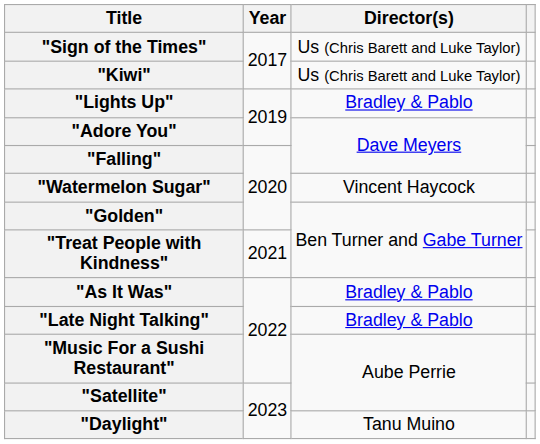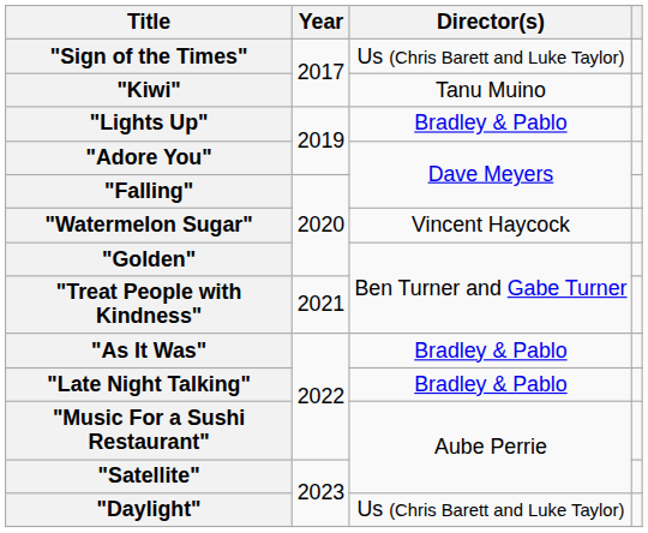 <table class="wikitable plainrowheaders" style="text-align:center;">
 <tr>
 <th scope="col" style="width:13em;">Title</th>
 <th scope="col" style="width:1em;">Year</th>
 <th scope="col">Director(s)</th>
 <th scope="col"></th>
 </tr>
 <tr>
 <th scope="row">"Sign of the Times"</th>
 <td rowspan="2">2017</td>
 <td>Us <small>(Chris Barett and Luke Taylor)</small></td>
 <td></td>
 </tr>
 <tr>
 <th scope="row">"Kiwi"</th>
-<td>Us <small>(Chris Barett and Luke Taylor)</small></td>
+<td>Tanu Muino</td>
 <td></td>
 </tr>
 <tr>
 <th scope="row">"Lights Up"</th>
 <td rowspan="2">2019</td>
 <td><a href='#'>Bradley & Pablo</a></td>
 <td></td>
 </tr>
 <tr>
 <th scope="row">"Adore You"</th>
 <td rowspan="2"><a href='#'>Dave Meyers</a></td>
 <td></td>
 </tr>
 <tr>
 <th scope="row">"Falling"</th>
 <td rowspan="3">2020</td>
 <td></td>
 </tr>
 <tr>
 <th scope="row">"Watermelon Sugar"</th>
 <td>Vincent Haycock</td>
 <td></td>
 </tr>
 <tr>
 <th scope="row">"Golden"</th>
 <td rowspan="2">Ben Turner and <a href='#'>Gabe Turner</a></td>
 <td></td>
 </tr>
 <tr>
 <th scope="row">"Treat People with Kindness"</th>
 <td>2021</td>
 <td></td>
 </tr>
 <tr>
 <th scope="row">"As It Was"</th>
 <td rowspan="3">2022</td>
 <td><a href='#'>Bradley & Pablo</a></td>
 <td></td>
 </tr>
 <tr>
 <th scope="row">"Late Night Talking"</th>
 <td><a href='#'>Bradley & Pablo</a></td>
 <td></td>
 </tr>
 <tr>
 <th scope="row">"Music For a Sushi Restaurant"</th>
 <td rowspan="2">Aube Perrie</td>
 <td></td>
 </tr>
 <tr>
 <th scope="row">"Satellite"</th>
 <td rowspan="2">2023</td>
 <td></td>
 </tr>
 <tr>
 <th scope="row">"Daylight"</th>
-<td>Tanu Muino</td>
+<td>Us <small>(Chris Barett and Luke Taylor)</small></td>
 <td></td>
 </tr>
 </table>
